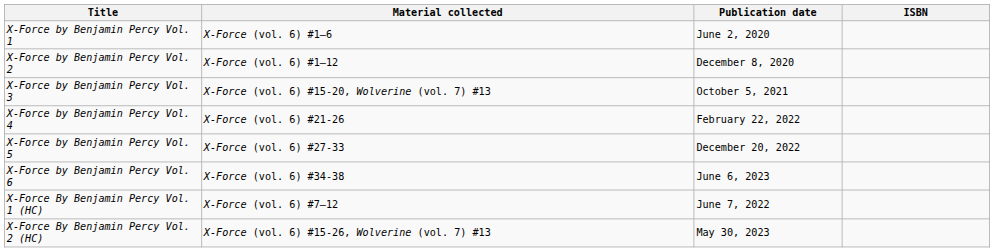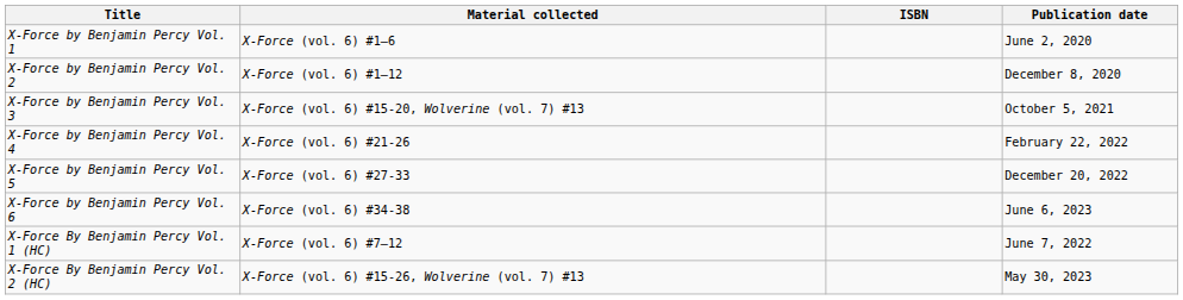 <table class="wikitable" style="text-align:left;" width="100%">
 <tr>
 <th width=20%>Title</th>
 <th width=50%>Material collected</th>
+<th width=15%>ISBN</th>
 <th width=15%>Publication date</th>
-<th width=15%>ISBN</th>
 </tr>
 <tr>
 <td><em>X-Force by Benjamin Percy Vol. 1</em></td>
 <td><em>X-Force</em> (vol. 6) #1–6</td>
+<td></td>
 <td>June 2, 2020</td>
-<td></td>
 </tr>
 <tr>
 <td><em>X-Force by Benjamin Percy Vol. 2</em></td>
 <td><em>X-Force</em> (vol. 6) #1–12</td>
+<td></td>
 <td>December 8, 2020</td>
-<td></td>
 </tr>
 <tr>
 <td><em>X-Force by Benjamin Percy Vol. 3</em></td>
 <td><em>X-Force</em> (vol. 6) #15-20, <em>Wolverine</em> (vol. 7) #13</td>
+<td></td>
 <td>October 5, 2021</td>
-<td></td>
 </tr>
 <tr>
 <td><em>X-Force by Benjamin Percy Vol. 4</em></td>
 <td><em>X-Force</em> (vol. 6) #21-26</td>
+<td></td>
 <td>February 22, 2022</td>
-<td></td>
 </tr>
 <tr>
 <td><em>X-Force by Benjamin Percy Vol. 5</em></td>
 <td><em>X-Force</em> (vol. 6) #27-33</td>
+<td></td>
 <td>December 20, 2022</td>
-<td></td>
 </tr>
 <tr>
 <td><em>X-Force by Benjamin Percy Vol. 6</em></td>
 <td><em>X-Force</em> (vol. 6) #34-38</td>
+<td></td>
 <td>June 6, 2023</td>
-<td></td>
 </tr>
 <tr>
 <td><em>X-Force By Benjamin Percy Vol. 1 (HC)</em></td>
 <td><em>X-Force</em> (vol. 6) #7–12</td>
+<td></td>
 <td>June 7, 2022</td>
-<td></td>
 </tr>
 <tr>
 <td><em>X-Force By Benjamin Percy Vol. 2 (HC)</em></td>
 <td><em>X-Force</em> (vol. 6) #15-26, <em>Wolverine</em> (vol. 7) #13</td>
+<td></td>
 <td>May 30, 2023</td>
-<td></td>
 </tr>
 </table>
